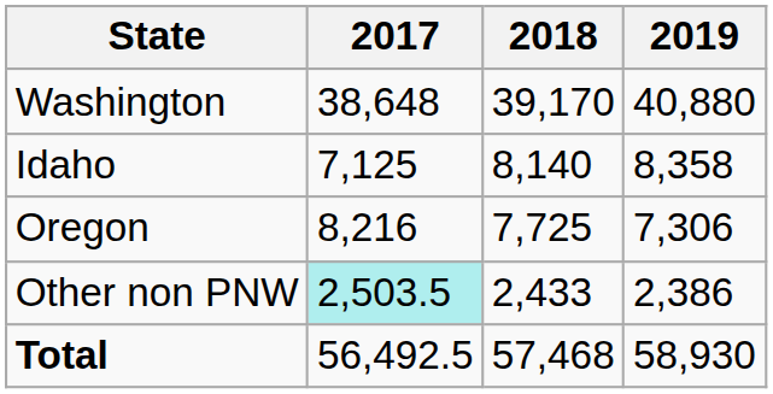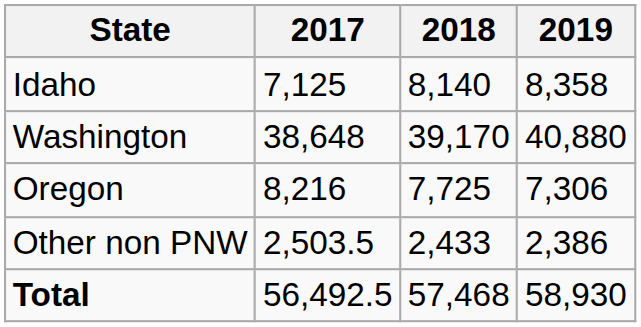 <table class="wikitable">
 <tr>
 <th>State</th>
 <th>2017</th>
 <th>2018</th>
 <th>2019</th>
 </tr>
 <tr>
+<td>Idaho</td>
+<td>7,125</td>
+<td>8,140</td>
+<td>8,358</td>
+</tr>
+<tr>
 <td>Washington</td>
 <td>38,648</td>
 <td>39,170</td>
 <td>40,880</td>
-</tr>
-<tr>
-<td>Idaho</td>
-<td>7,125</td>
-<td>8,140</td>
-<td>8,358</td>
 </tr>
 <tr>
 <td>Oregon</td>
 <td>8,216</td>
 <td>7,725</td>
 <td>7,306</td>
 </tr>
 <tr>
 <td>Other non PNW</td>
-<td style="background: paleturquoise;">2,503.5</td>
+<td>2,503.5</td>
 <td>2,433</td>
 <td>2,386</td>
 </tr>
 <tr>
 <td><strong>Total</strong></td>
 <td>56,492.5</td>
 <td>57,468</td>
 <td>58,930</td>
 </tr>
 </table>
